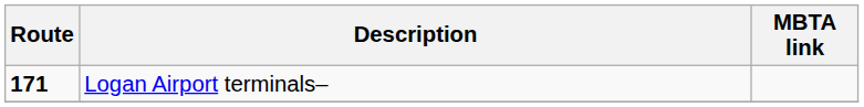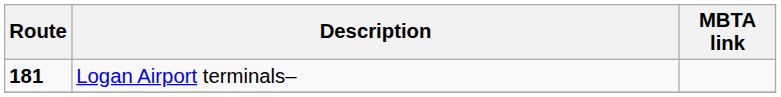 <table class="wikitable">
 <tr>
 <th scope="col" width="35">Route</th>
 <th scope="col" width="500">Description</th>
 <th scope="col" width="70">MBTA link</th>
 </tr>
 <tr>
-<td><strong>171</strong></td>
+<td><strong>181</strong></td>
 <td><a href='#'>Logan Airport</a> terminals–</td>
 <td></td>
 </tr>
 <tr>
 </tr>
 </table>
